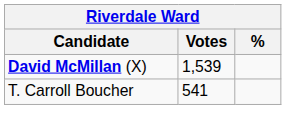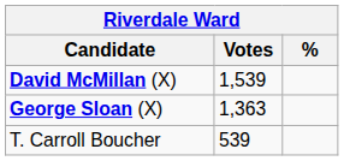 <table class="wikitable">
 <tr>
 <th colspan="3"><a href='#'>Riverdale Ward</a></th>
 </tr>
 <tr>
 <th style="width: 170px">Candidate</th>
 <th style="width: 50px">Votes</th>
 <th style="width: 40px">%</th>
 </tr>
 <tr>
 <td><strong><a href='#'>David McMillan</a></strong> (X)</td>
 <td>1,539</td>
 <td></td>
 </tr>
 <tr>
+<td><strong><a href='#'>George Sloan</a></strong> (X)</td>
+<td>1,363</td>
+<td></td>
+</tr>
+<tr>
 <td>T. Carroll Boucher</td>
-<td>541</td>
+<td>539</td>
 <td></td>
 </tr>
 </table>
